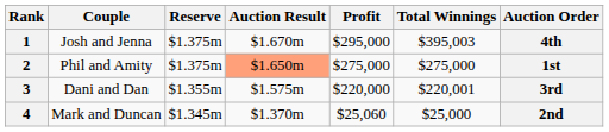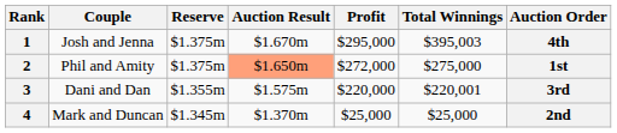 <table class="wikitable" style="text-align:center">
 <tr>
 <th>Rank</th>
 <th>Couple</th>
 <th>Reserve</th>
 <th>Auction Result</th>
 <th>Profit</th>
 <th>Total Winnings</th>
 <th>Auction Order</th>
 </tr>
 <tr>
 <th>1</th>
 <td>Josh and Jenna</td>
 <td>$1.375m</td>
 <td>$1.670m</td>
 <td>$295,000</td>
 <td>$395,003</td>
 <th>4th</th>
 </tr>
 <tr>
 <th>2</th>
 <td>Phil and Amity</td>
 <td>$1.375m</td>
 <td style="background: lightsalmon;">$1.650m</td>
-<td>$275,000</td>
+<td>$272,000</td>
 <td>$275,000</td>
 <th>1st</th>
 </tr>
 <tr>
 <th>3</th>
 <td>Dani and Dan</td>
 <td>$1.355m</td>
 <td>$1.575m</td>
 <td>$220,000</td>
 <td>$220,001</td>
 <th>3rd</th>
 </tr>
 <tr>
 <th>4</th>
 <td>Mark and Duncan</td>
 <td>$1.345m</td>
 <td>$1.370m</td>
-<td>$25,060</td>
+<td>$25,000</td>
 <td>$25,000</td>
 <th>2nd</th>
 </tr>
 </table>
